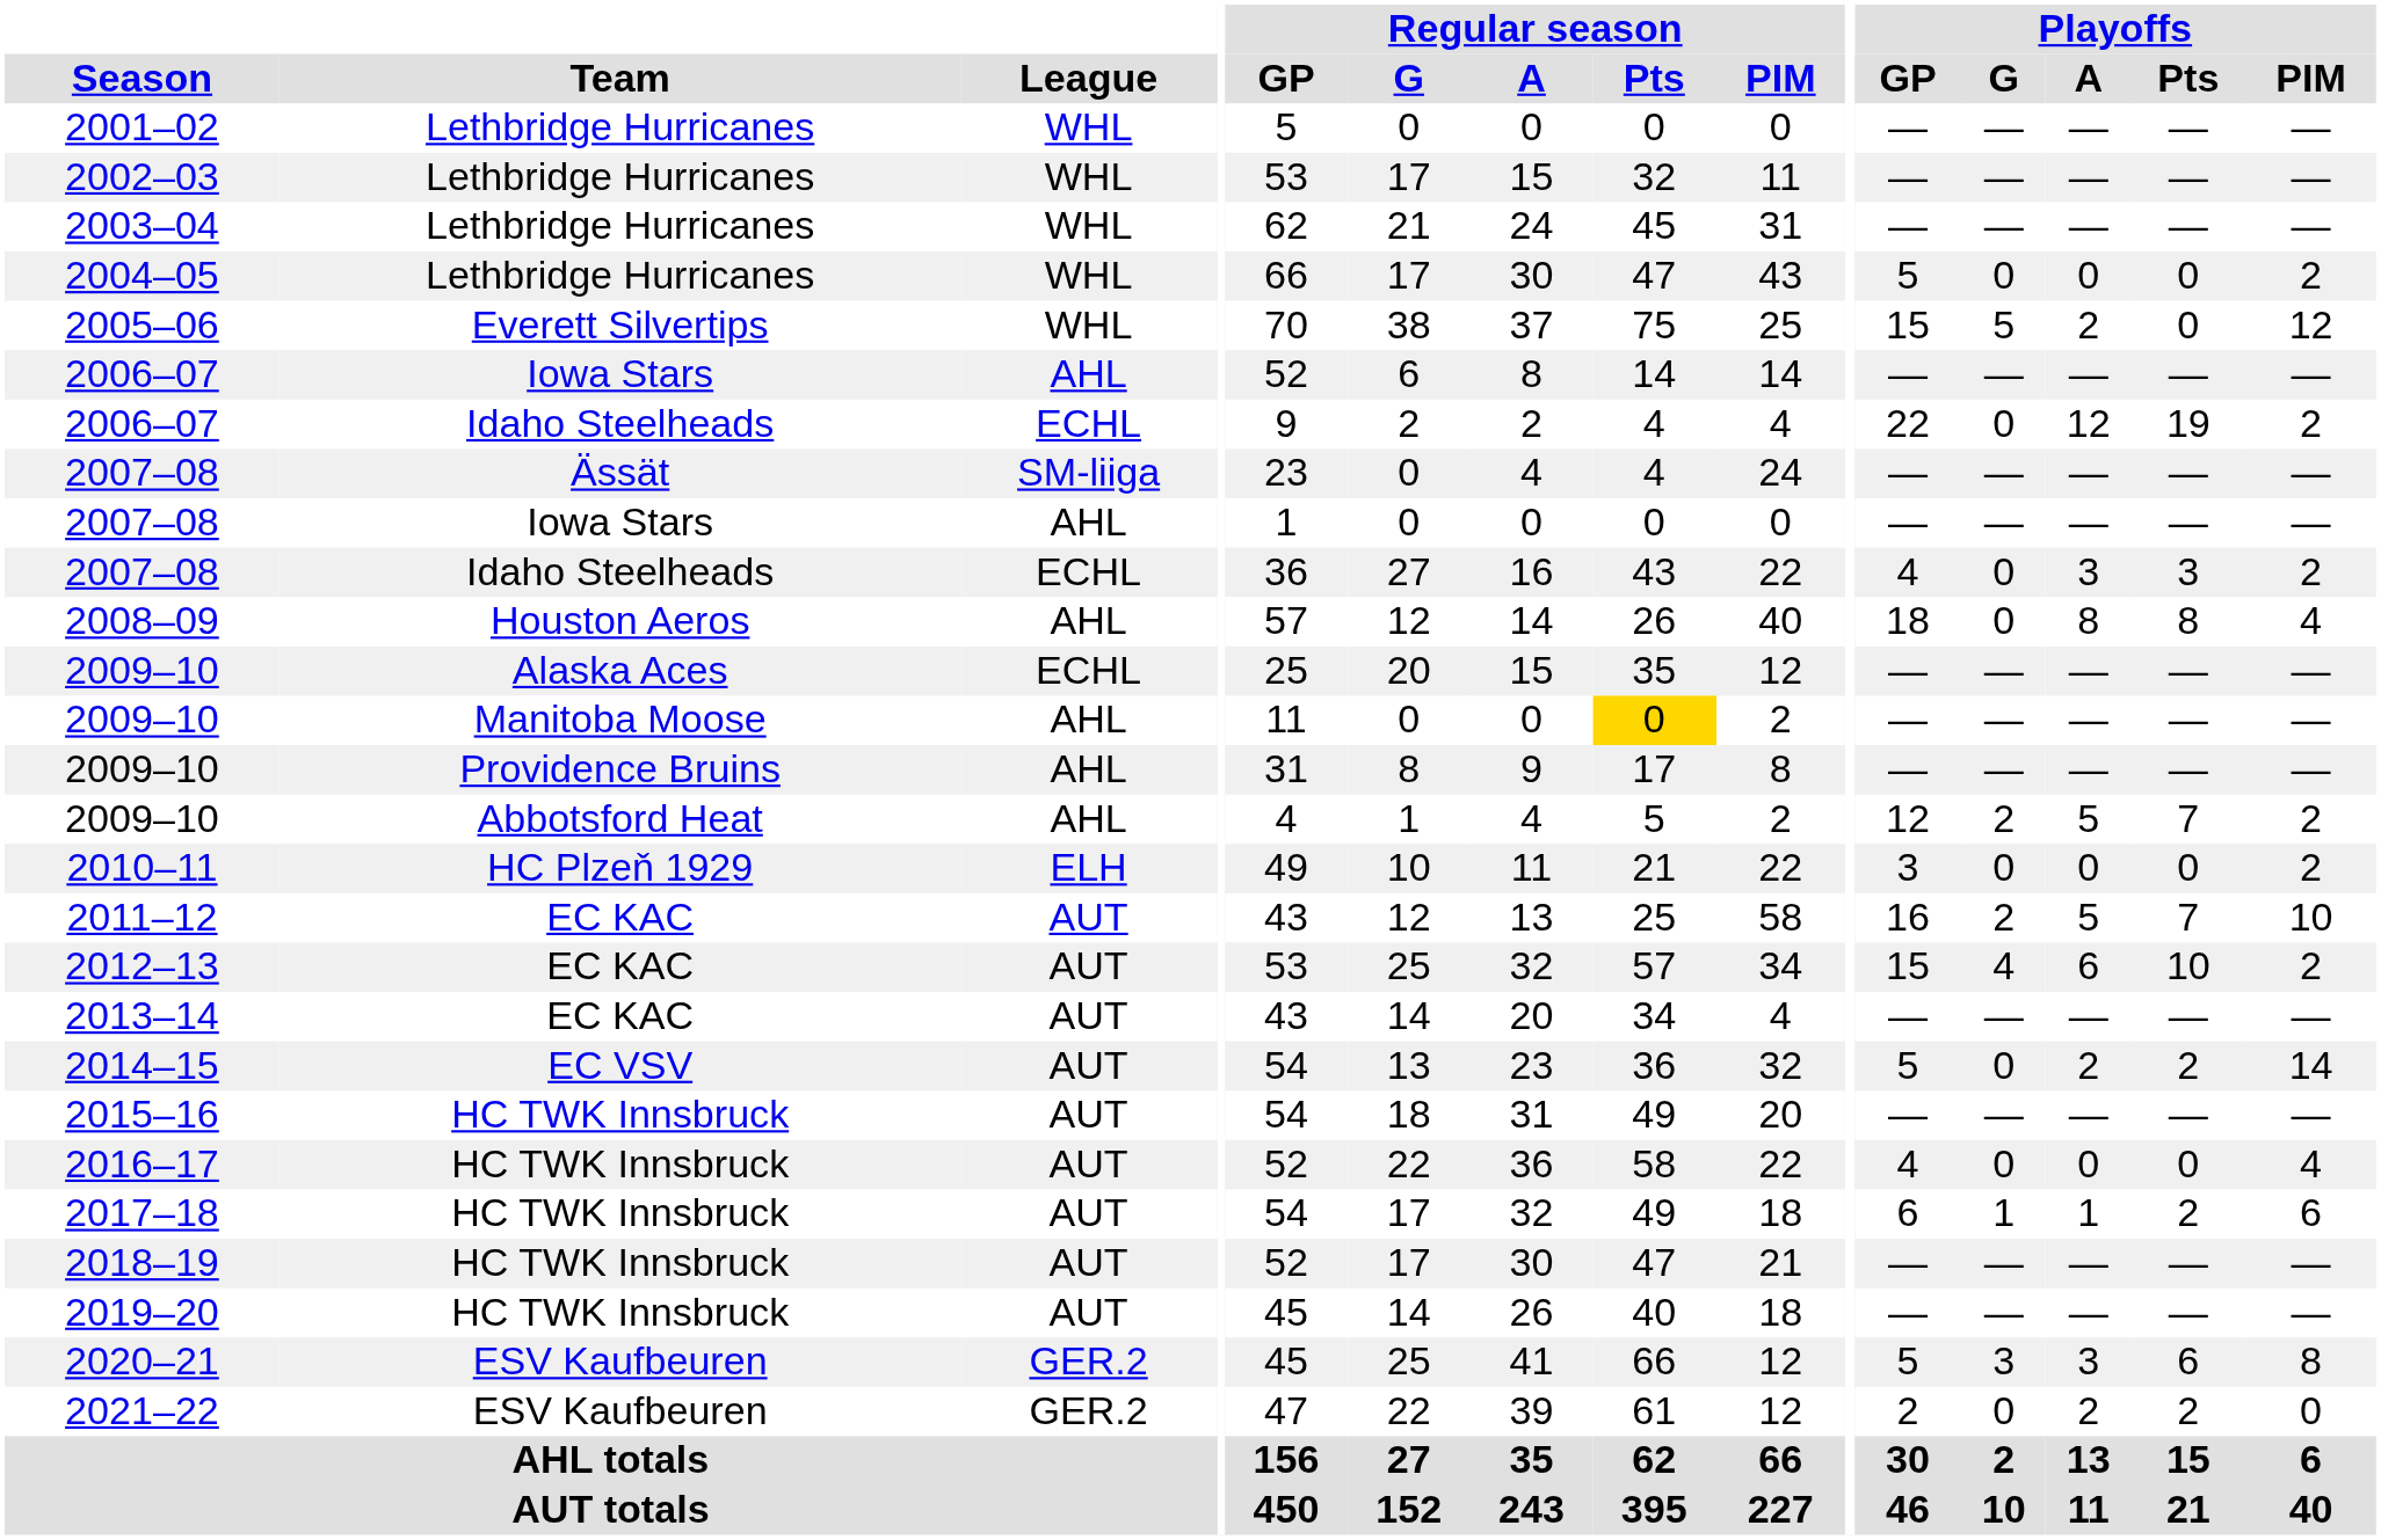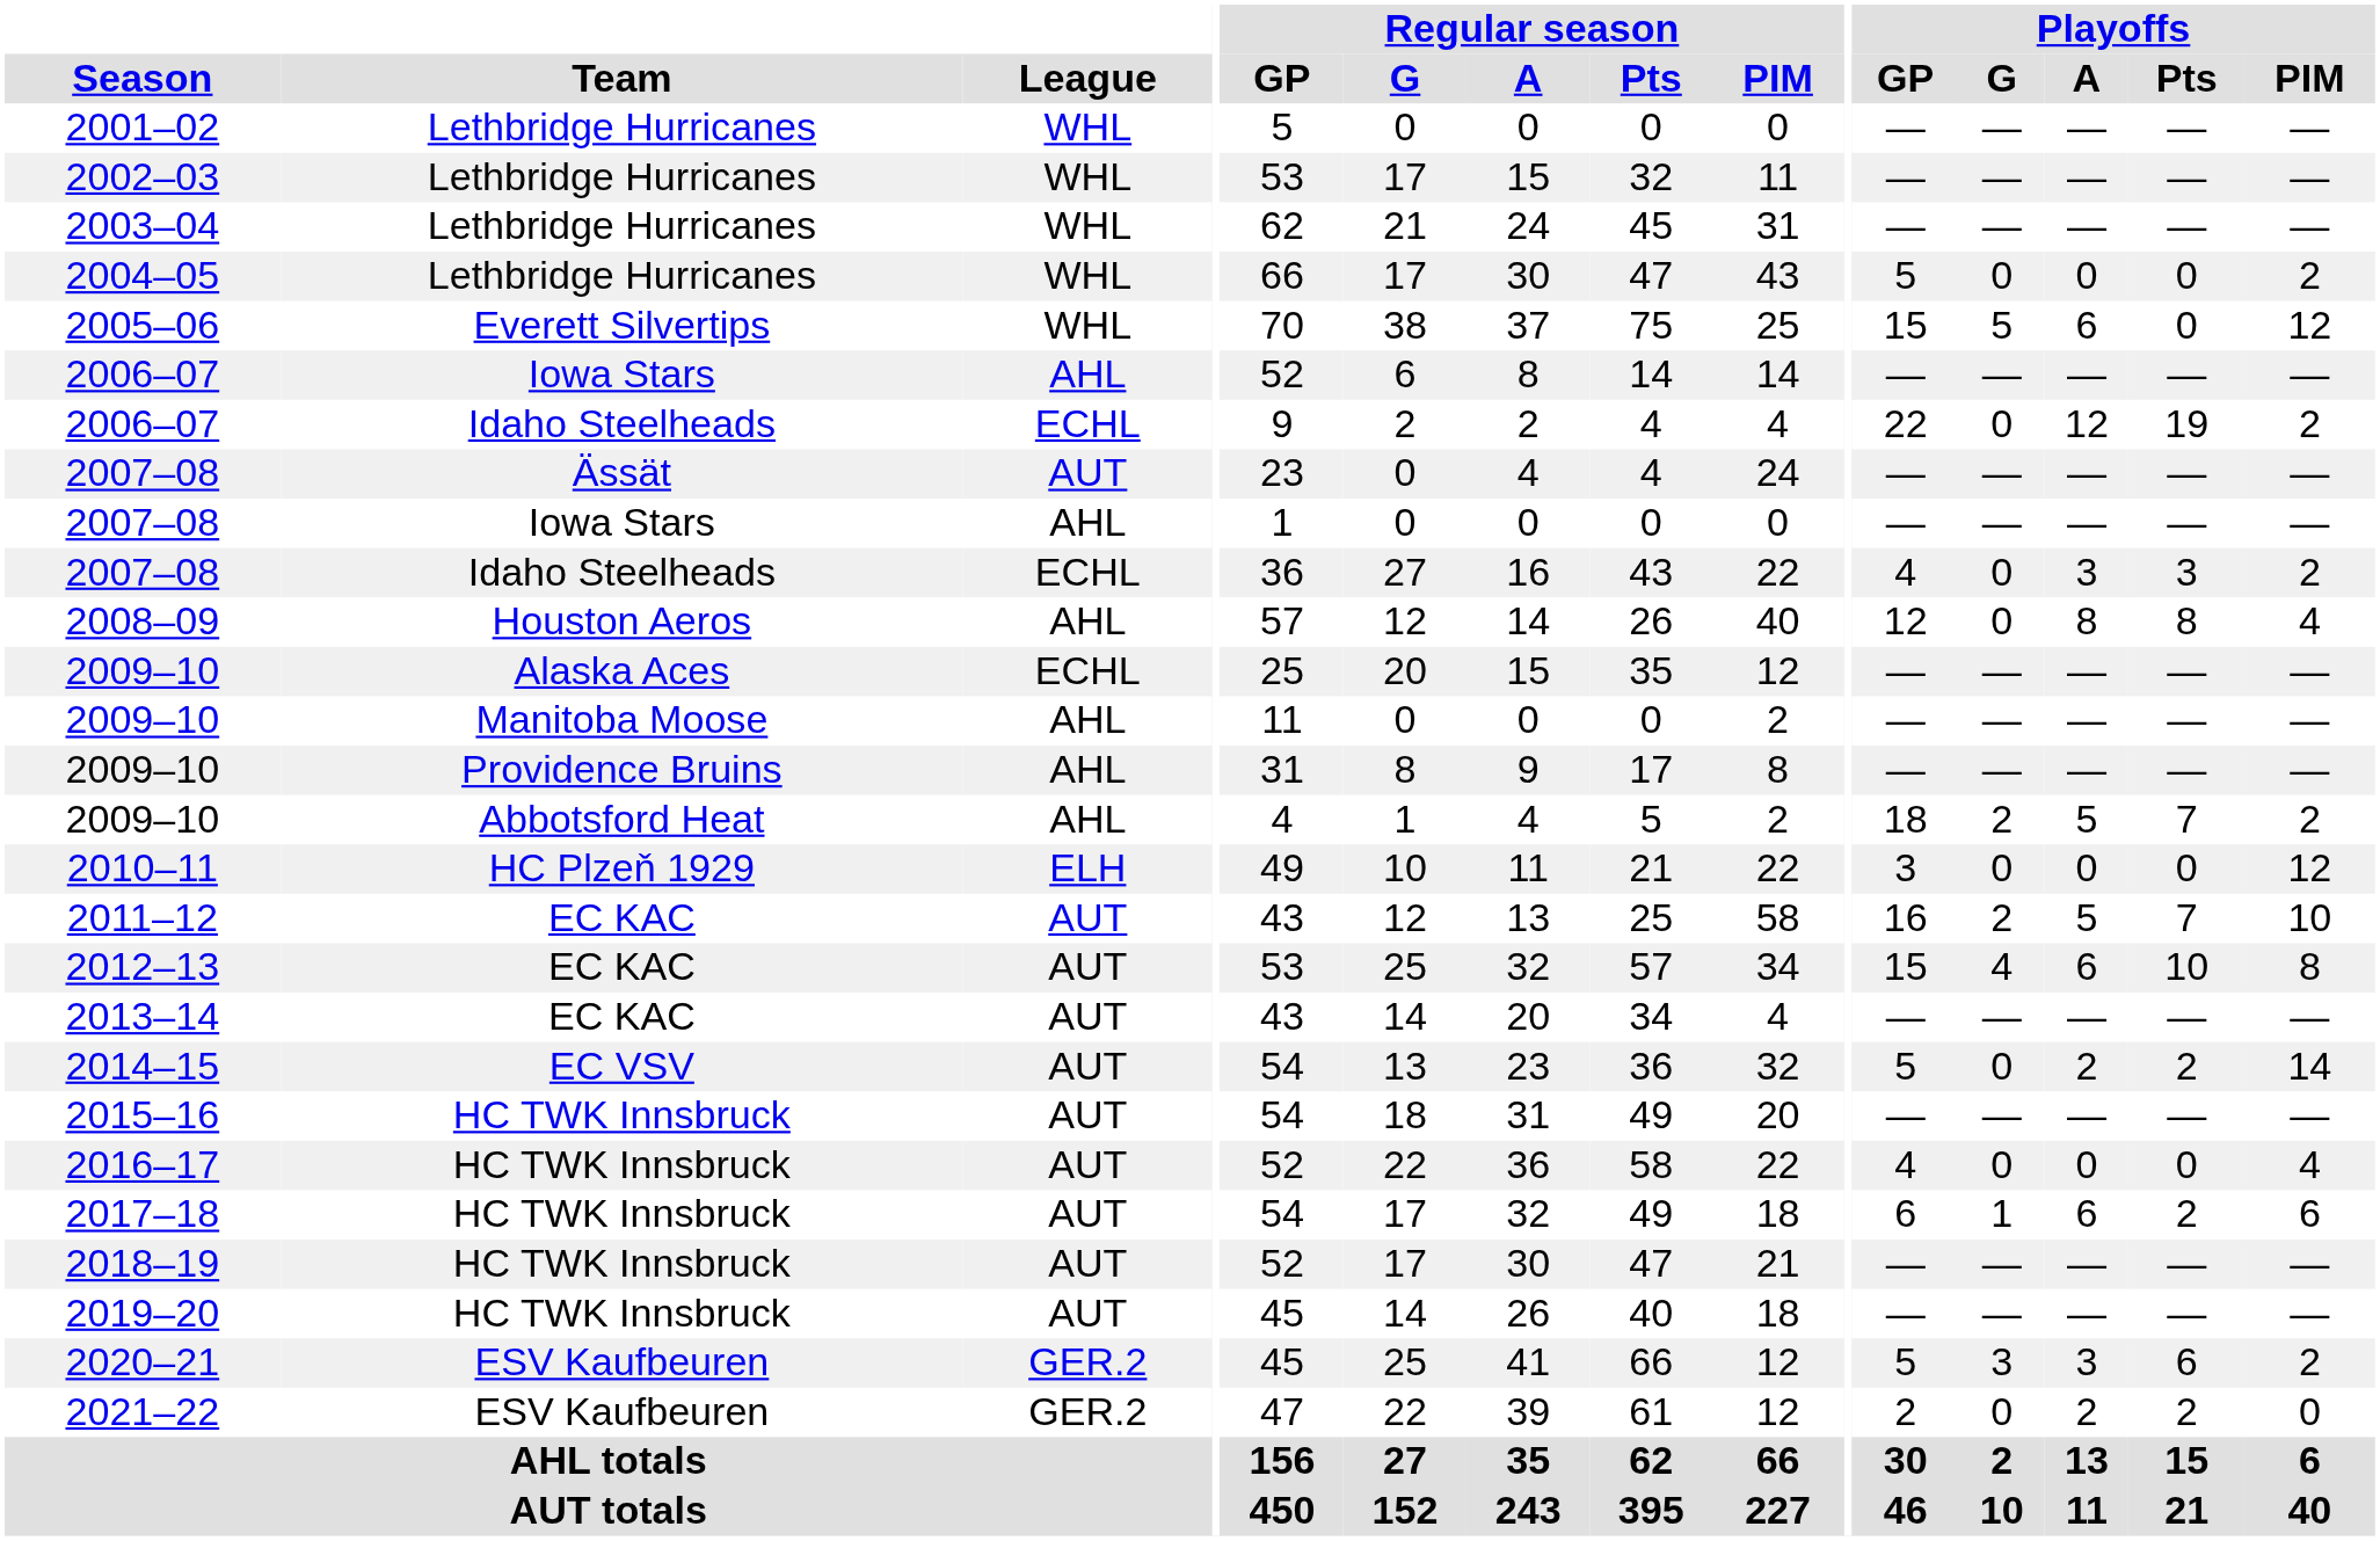 <table border="0" cellpadding="1" cellspacing="0" style="text-align:center; width:60em">
 <tr bgcolor="#e0e0e0">
 <th colspan="3" bgcolor="#ffffff"></th>
 <th rowspan="99" bgcolor="#ffffff"></th>
 <th colspan="5"><a href='#'>Regular season</a></th>
 <th rowspan="99" bgcolor="#ffffff"></th>
 <th colspan="5"><a href='#'>Playoffs</a></th>
 </tr>
 <tr bgcolor="#e0e0e0">
 <th><a href='#'>Season</a></th>
 <th>Team</th>
 <th>League</th>
 <th>GP</th>
 <th><a href='#'>G</a></th>
 <th><a href='#'>A</a></th>
 <th><a href='#'>Pts</a></th>
 <th><a href='#'>PIM</a></th>
 <th>GP</th>
 <th>G</th>
 <th>A</th>
 <th>Pts</th>
 <th>PIM</th>
 </tr>
 <tr>
 <td><a href='#'>2001–02</a></td>
 <td><a href='#'>Lethbridge Hurricanes</a></td>
 <td><a href='#'>WHL</a></td>
 <td>5</td>
 <td>0</td>
 <td>0</td>
 <td>0</td>
 <td>0</td>
 <td>—</td>
 <td>—</td>
 <td>—</td>
 <td>—</td>
 <td>—</td>
 </tr>
 <tr bgcolor="#f0f0f0">
 <td><a href='#'>2002–03</a></td>
 <td>Lethbridge Hurricanes</td>
 <td>WHL</td>
 <td>53</td>
 <td>17</td>
 <td>15</td>
 <td>32</td>
 <td>11</td>
 <td>—</td>
 <td>—</td>
 <td>—</td>
 <td>—</td>
 <td>—</td>
 </tr>
 <tr>
 <td><a href='#'>2003–04</a></td>
 <td>Lethbridge Hurricanes</td>
 <td>WHL</td>
 <td>62</td>
 <td>21</td>
 <td>24</td>
 <td>45</td>
 <td>31</td>
 <td>—</td>
 <td>—</td>
 <td>—</td>
 <td>—</td>
 <td>—</td>
 </tr>
 <tr bgcolor="#f0f0f0">
 <td><a href='#'>2004–05</a></td>
 <td>Lethbridge Hurricanes</td>
 <td>WHL</td>
 <td>66</td>
 <td>17</td>
 <td>30</td>
 <td>47</td>
 <td>43</td>
 <td>5</td>
 <td>0</td>
 <td>0</td>
 <td>0</td>
 <td>2</td>
 </tr>
 <tr>
 <td><a href='#'>2005–06</a></td>
 <td><a href='#'>Everett Silvertips</a></td>
 <td>WHL</td>
 <td>70</td>
 <td>38</td>
 <td>37</td>
 <td>75</td>
 <td>25</td>
 <td>15</td>
 <td>5</td>
-<td>2</td>
+<td>6</td>
 <td>0</td>
 <td>12</td>
 </tr>
 <tr bgcolor="#f0f0f0">
 <td><a href='#'>2006–07</a></td>
 <td><a href='#'>Iowa Stars</a></td>
 <td><a href='#'>AHL</a></td>
 <td>52</td>
 <td>6</td>
 <td>8</td>
 <td>14</td>
 <td>14</td>
 <td>—</td>
 <td>—</td>
 <td>—</td>
 <td>—</td>
 <td>—</td>
 </tr>
 <tr>
 <td><a href='#'>2006–07</a></td>
 <td><a href='#'>Idaho Steelheads</a></td>
 <td><a href='#'>ECHL</a></td>
 <td>9</td>
 <td>2</td>
 <td>2</td>
 <td>4</td>
 <td>4</td>
 <td>22</td>
 <td>0</td>
 <td>12</td>
 <td>19</td>
 <td>2</td>
 </tr>
 <tr bgcolor="#f0f0f0">
 <td><a href='#'>2007–08</a></td>
 <td><a href='#'>Ässät</a></td>
-<td><a href='#'>SM-liiga</a></td>
+<td><a href='#'>AUT</a></td>
 <td>23</td>
 <td>0</td>
 <td>4</td>
 <td>4</td>
 <td>24</td>
 <td>—</td>
 <td>—</td>
 <td>—</td>
 <td>—</td>
 <td>—</td>
 </tr>
 <tr>
 <td><a href='#'>2007–08</a></td>
 <td>Iowa Stars</td>
 <td>AHL</td>
 <td>1</td>
 <td>0</td>
 <td>0</td>
 <td>0</td>
 <td>0</td>
 <td>—</td>
 <td>—</td>
 <td>—</td>
 <td>—</td>
 <td>—</td>
 </tr>
 <tr bgcolor="#f0f0f0">
 <td><a href='#'>2007–08</a></td>
 <td>Idaho Steelheads</td>
 <td>ECHL</td>
 <td>36</td>
 <td>27</td>
 <td>16</td>
 <td>43</td>
 <td>22</td>
 <td>4</td>
 <td>0</td>
 <td>3</td>
 <td>3</td>
 <td>2</td>
 </tr>
 <tr>
 <td><a href='#'>2008–09</a></td>
 <td><a href='#'>Houston Aeros</a></td>
 <td>AHL</td>
 <td>57</td>
 <td>12</td>
 <td>14</td>
 <td>26</td>
 <td>40</td>
-<td>18</td>
+<td>12</td>
 <td>0</td>
 <td>8</td>
 <td>8</td>
 <td>4</td>
 </tr>
 <tr bgcolor="#f0f0f0">
 <td><a href='#'>2009–10</a></td>
 <td><a href='#'>Alaska Aces</a></td>
 <td>ECHL</td>
 <td>25</td>
 <td>20</td>
 <td>15</td>
 <td>35</td>
 <td>12</td>
 <td>—</td>
 <td>—</td>
 <td>—</td>
 <td>—</td>
 <td>—</td>
 </tr>
 <tr>
 <td><a href='#'>2009–10</a></td>
 <td><a href='#'>Manitoba Moose</a></td>
 <td>AHL</td>
 <td>11</td>
 <td>0</td>
 <td>0</td>
-<td style="background: gold;">0</td>
+<td>0</td>
 <td>2</td>
 <td>—</td>
 <td>—</td>
 <td>—</td>
 <td>—</td>
 <td>—</td>
 </tr>
 <tr bgcolor="#f0f0f0">
 <td>2009–10</td>
 <td><a href='#'>Providence Bruins</a></td>
 <td>AHL</td>
 <td>31</td>
 <td>8</td>
 <td>9</td>
 <td>17</td>
 <td>8</td>
 <td>—</td>
 <td>—</td>
 <td>—</td>
 <td>—</td>
 <td>—</td>
 </tr>
 <tr>
 <td>2009–10</td>
 <td><a href='#'>Abbotsford Heat</a></td>
 <td>AHL</td>
 <td>4</td>
 <td>1</td>
 <td>4</td>
 <td>5</td>
 <td>2</td>
-<td>12</td>
+<td>18</td>
 <td>2</td>
 <td>5</td>
 <td>7</td>
 <td>2</td>
 </tr>
 <tr bgcolor="#f0f0f0">
 <td><a href='#'>2010–11</a></td>
 <td><a href='#'>HC Plzeň 1929</a></td>
 <td><a href='#'>ELH</a></td>
 <td>49</td>
 <td>10</td>
 <td>11</td>
 <td>21</td>
 <td>22</td>
 <td>3</td>
 <td>0</td>
 <td>0</td>
 <td>0</td>
-<td>2</td>
+<td>12</td>
 </tr>
 <tr>
 <td><a href='#'>2011–12</a></td>
 <td><a href='#'>EC KAC</a></td>
 <td><a href='#'>AUT</a></td>
 <td>43</td>
 <td>12</td>
 <td>13</td>
 <td>25</td>
 <td>58</td>
 <td>16</td>
 <td>2</td>
 <td>5</td>
 <td>7</td>
 <td>10</td>
 </tr>
 <tr bgcolor="#f0f0f0">
 <td><a href='#'>2012–13</a></td>
 <td>EC KAC</td>
 <td>AUT</td>
 <td>53</td>
 <td>25</td>
 <td>32</td>
 <td>57</td>
 <td>34</td>
 <td>15</td>
 <td>4</td>
 <td>6</td>
 <td>10</td>
-<td>2</td>
+<td>8</td>
 </tr>
 <tr>
 <td><a href='#'>2013–14</a></td>
 <td>EC KAC</td>
 <td>AUT</td>
 <td>43</td>
 <td>14</td>
 <td>20</td>
 <td>34</td>
 <td>4</td>
 <td>—</td>
 <td>—</td>
 <td>—</td>
 <td>—</td>
 <td>—</td>
 </tr>
 <tr bgcolor="#f0f0f0">
 <td><a href='#'>2014–15</a></td>
 <td><a href='#'>EC VSV</a></td>
 <td>AUT</td>
 <td>54</td>
 <td>13</td>
 <td>23</td>
 <td>36</td>
 <td>32</td>
 <td>5</td>
 <td>0</td>
 <td>2</td>
 <td>2</td>
 <td>14</td>
 </tr>
 <tr>
 <td><a href='#'>2015–16</a></td>
 <td><a href='#'>HC TWK Innsbruck</a></td>
 <td>AUT</td>
 <td>54</td>
 <td>18</td>
 <td>31</td>
 <td>49</td>
 <td>20</td>
 <td>—</td>
 <td>—</td>
 <td>—</td>
 <td>—</td>
 <td>—</td>
 </tr>
 <tr bgcolor="#f0f0f0">
 <td><a href='#'>2016–17</a></td>
 <td>HC TWK Innsbruck</td>
 <td>AUT</td>
 <td>52</td>
 <td>22</td>
 <td>36</td>
 <td>58</td>
 <td>22</td>
 <td>4</td>
 <td>0</td>
 <td>0</td>
 <td>0</td>
 <td>4</td>
 </tr>
 <tr>
 <td><a href='#'>2017–18</a></td>
 <td>HC TWK Innsbruck</td>
 <td>AUT</td>
 <td>54</td>
 <td>17</td>
 <td>32</td>
 <td>49</td>
 <td>18</td>
 <td>6</td>
 <td>1</td>
-<td>1</td>
+<td>6</td>
 <td>2</td>
 <td>6</td>
 </tr>
 <tr bgcolor="#f0f0f0">
 <td><a href='#'>2018–19</a></td>
 <td>HC TWK Innsbruck</td>
 <td>AUT</td>
 <td>52</td>
 <td>17</td>
 <td>30</td>
 <td>47</td>
 <td>21</td>
 <td>—</td>
 <td>—</td>
 <td>—</td>
 <td>—</td>
 <td>—</td>
 </tr>
 <tr>
 <td><a href='#'>2019–20</a></td>
 <td>HC TWK Innsbruck</td>
 <td>AUT</td>
 <td>45</td>
 <td>14</td>
 <td>26</td>
 <td>40</td>
 <td>18</td>
 <td>—</td>
 <td>—</td>
 <td>—</td>
 <td>—</td>
 <td>—</td>
 </tr>
 <tr bgcolor="#f0f0f0">
 <td><a href='#'>2020–21</a></td>
 <td><a href='#'>ESV Kaufbeuren</a></td>
 <td><a href='#'>GER.2</a></td>
 <td>45</td>
 <td>25</td>
 <td>41</td>
 <td>66</td>
 <td>12</td>
 <td>5</td>
 <td>3</td>
 <td>3</td>
 <td>6</td>
-<td>8</td>
+<td>2</td>
 </tr>
 <tr>
 <td><a href='#'>2021–22</a></td>
 <td>ESV Kaufbeuren</td>
 <td>GER.2</td>
 <td>47</td>
 <td>22</td>
 <td>39</td>
 <td>61</td>
 <td>12</td>
 <td>2</td>
 <td>0</td>
 <td>2</td>
 <td>2</td>
 <td>0</td>
 </tr>
 <tr bgcolor="#e0e0e0">
 <th colspan="3">AHL totals</th>
 <th>156</th>
 <th>27</th>
 <th>35</th>
 <th>62</th>
 <th>66</th>
 <th>30</th>
 <th>2</th>
 <th>13</th>
 <th>15</th>
 <th>6</th>
 </tr>
 <tr bgcolor="#e0e0e0">
 <th colspan="3">AUT totals</th>
 <th>450</th>
 <th>152</th>
 <th>243</th>
 <th>395</th>
 <th>227</th>
 <th>46</th>
 <th>10</th>
 <th>11</th>
 <th>21</th>
 <th>40</th>
 </tr>
 </table>
